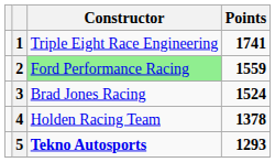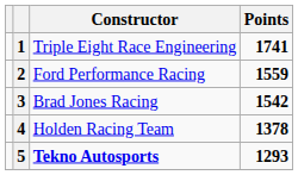 <table class="wikitable" style="font-size: 95%;">
 <tr>
 <th></th>
 <th></th>
 <th>Constructor</th>
 <th>Points</th>
 </tr>
 <tr>
 <td></td>
 <th>1</th>
 <td><a href='#'>Triple Eight Race Engineering</a></td>
 <td align="right"><strong>1741</strong></td>
 </tr>
 <tr>
 <td></td>
 <th>2</th>
-<td style="background: lightgreen;"><a href='#'>Ford Performance Racing</a></td>
+<td><a href='#'>Ford Performance Racing</a></td>
 <td align="right"><strong>1559</strong></td>
 </tr>
 <tr>
 <td></td>
 <th>3</th>
 <td><a href='#'>Brad Jones Racing</a></td>
-<td align="right"><strong>1524</strong></td>
+<td align="right"><strong>1542</strong></td>
 </tr>
 <tr>
 <td></td>
 <th>4</th>
 <td><a href='#'>Holden Racing Team</a></td>
 <td align="right"><strong>1378</strong></td>
 </tr>
 <tr>
 <td></td>
 <th>5</th>
 <td><strong><a href='#'>Tekno Autosports</a></strong></td>
 <td align="right"><strong>1293</strong></td>
 </tr>
 <tr>
 </tr>
 </table>
